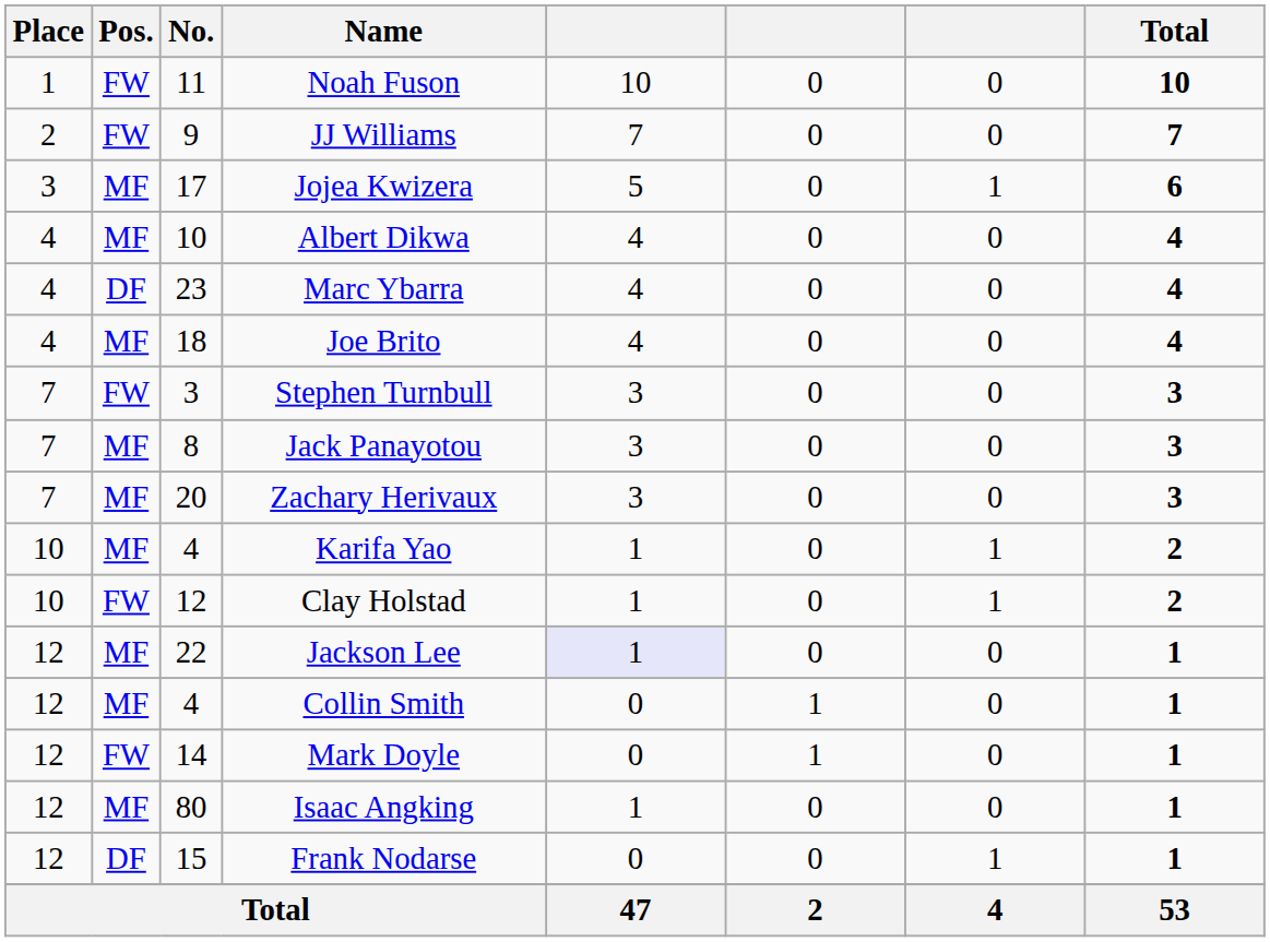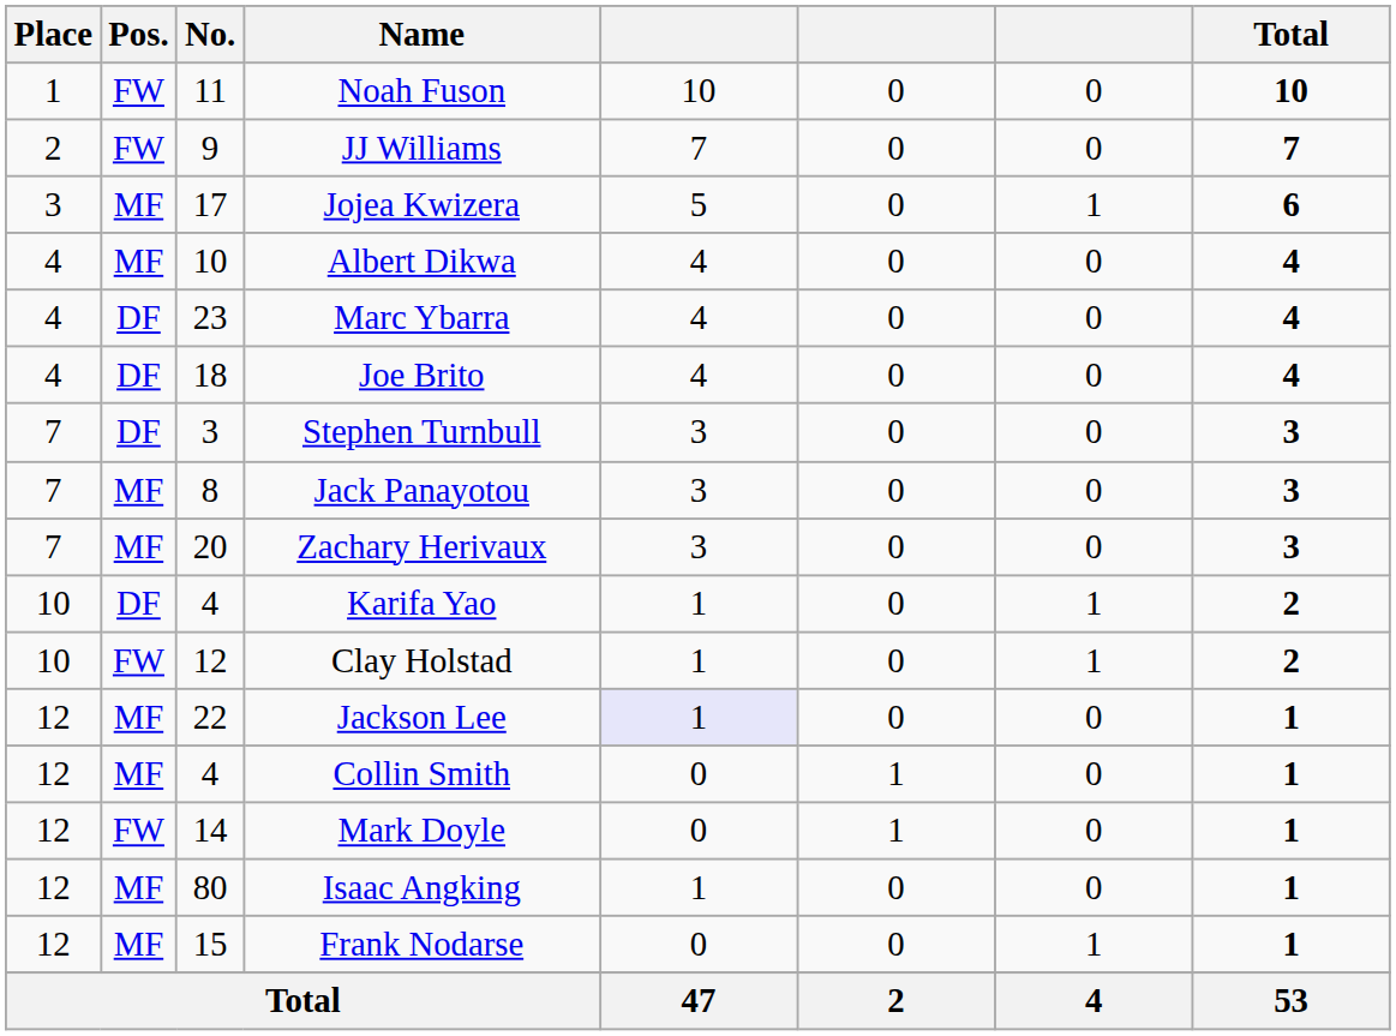 <table class="wikitable sortable" style="font-size: 95%; text-align: center;">
 <tr>
 <th width=20>Place</th>
 <th width=20>Pos.</th>
 <th width=20>No.</th>
 <th width=150>Name</th>
 <th width=80></th>
 <th width=80></th>
 <th width=80></th>
 <th width="80"><strong>Total</strong></th>
 </tr>
 <tr>
 <td>1</td>
 <td><a href='#'>FW</a></td>
 <td>11</td>
 <td> <a href='#'>Noah Fuson</a></td>
 <td>10</td>
 <td>0</td>
 <td>0</td>
 <td><strong>10</strong></td>
 </tr>
 <tr>
 <td>2</td>
 <td><a href='#'>FW</a></td>
 <td>9</td>
 <td> <a href='#'>JJ Williams</a></td>
 <td>7</td>
 <td>0</td>
 <td>0</td>
 <td><strong>7</strong></td>
 </tr>
 <tr>
 <td>3</td>
 <td><a href='#'>MF</a></td>
 <td>17</td>
 <td> <a href='#'>Jojea Kwizera</a></td>
 <td>5</td>
 <td>0</td>
 <td>1</td>
 <td><strong>6</strong></td>
 </tr>
 <tr>
 <td>4</td>
 <td><a href='#'>MF</a></td>
 <td>10</td>
 <td> <a href='#'>Albert Dikwa</a></td>
 <td>4</td>
 <td>0</td>
 <td>0</td>
 <td><strong>4</strong></td>
 </tr>
 <tr>
 <td>4</td>
 <td><a href='#'>DF</a></td>
 <td>23</td>
 <td> <a href='#'>Marc Ybarra</a></td>
 <td>4</td>
 <td>0</td>
 <td>0</td>
 <td><strong>4</strong></td>
 </tr>
 <tr>
 <td>4</td>
-<td><a href='#'>MF</a></td>
+<td><a href='#'>DF</a></td>
 <td>18</td>
 <td> <a href='#'>Joe Brito</a></td>
 <td>4</td>
 <td>0</td>
 <td>0</td>
 <td><strong>4</strong></td>
 </tr>
 <tr>
 <td>7</td>
-<td><a href='#'>FW</a></td>
+<td><a href='#'>DF</a></td>
 <td>3</td>
 <td> <a href='#'>Stephen Turnbull</a></td>
 <td>3</td>
 <td>0</td>
 <td>0</td>
 <td><strong>3</strong></td>
 </tr>
 <tr>
 <td>7</td>
 <td><a href='#'>MF</a></td>
 <td>8</td>
 <td> <a href='#'>Jack Panayotou</a></td>
 <td>3</td>
 <td>0</td>
 <td>0</td>
 <td><strong>3</strong></td>
 </tr>
 <tr>
 <td>7</td>
 <td><a href='#'>MF</a></td>
 <td>20</td>
 <td> <a href='#'>Zachary Herivaux</a></td>
 <td>3</td>
 <td>0</td>
 <td>0</td>
 <td><strong>3</strong></td>
 </tr>
 <tr>
 <td>10</td>
-<td><a href='#'>MF</a></td>
+<td><a href='#'>DF</a></td>
 <td>4</td>
 <td> <a href='#'>Karifa Yao</a></td>
 <td>1</td>
 <td>0</td>
 <td>1</td>
 <td><strong>2</strong></td>
 </tr>
 <tr>
 <td>10</td>
 <td><a href='#'>FW</a></td>
 <td>12</td>
 <td> Clay Holstad</td>
 <td>1</td>
 <td>0</td>
 <td>1</td>
 <td><strong>2</strong></td>
 </tr>
 <tr>
 <td>12</td>
 <td><a href='#'>MF</a></td>
 <td>22</td>
 <td> <a href='#'>Jackson Lee</a></td>
 <td style="background: lavender;">1</td>
 <td>0</td>
 <td>0</td>
 <td><strong>1</strong></td>
 </tr>
 <tr>
 <td>12</td>
 <td><a href='#'>MF</a></td>
 <td>4</td>
 <td> <a href='#'>Collin Smith</a></td>
 <td>0</td>
 <td>1</td>
 <td>0</td>
 <td><strong>1</strong></td>
 </tr>
 <tr>
 <td>12</td>
 <td><a href='#'>FW</a></td>
 <td>14</td>
 <td> <a href='#'>Mark Doyle</a></td>
 <td>0</td>
 <td>1</td>
 <td>0</td>
 <td><strong>1</strong></td>
 </tr>
 <tr>
 <td>12</td>
 <td><a href='#'>MF</a></td>
 <td>80</td>
 <td> <a href='#'>Isaac Angking</a></td>
 <td>1</td>
 <td>0</td>
 <td>0</td>
 <td><strong>1</strong></td>
 </tr>
 <tr>
 <td>12</td>
-<td><a href='#'>DF</a></td>
+<td><a href='#'>MF</a></td>
 <td>15</td>
 <td> <a href='#'>Frank Nodarse</a></td>
 <td>0</td>
 <td>0</td>
 <td>1</td>
 <td><strong>1</strong></td>
 </tr>
 <tr>
 </tr>
 <tr>
 <th colspan="4">Total</th>
 <th>47</th>
 <th>2</th>
 <th>4</th>
 <th>53</th>
 </tr>
 </table>
